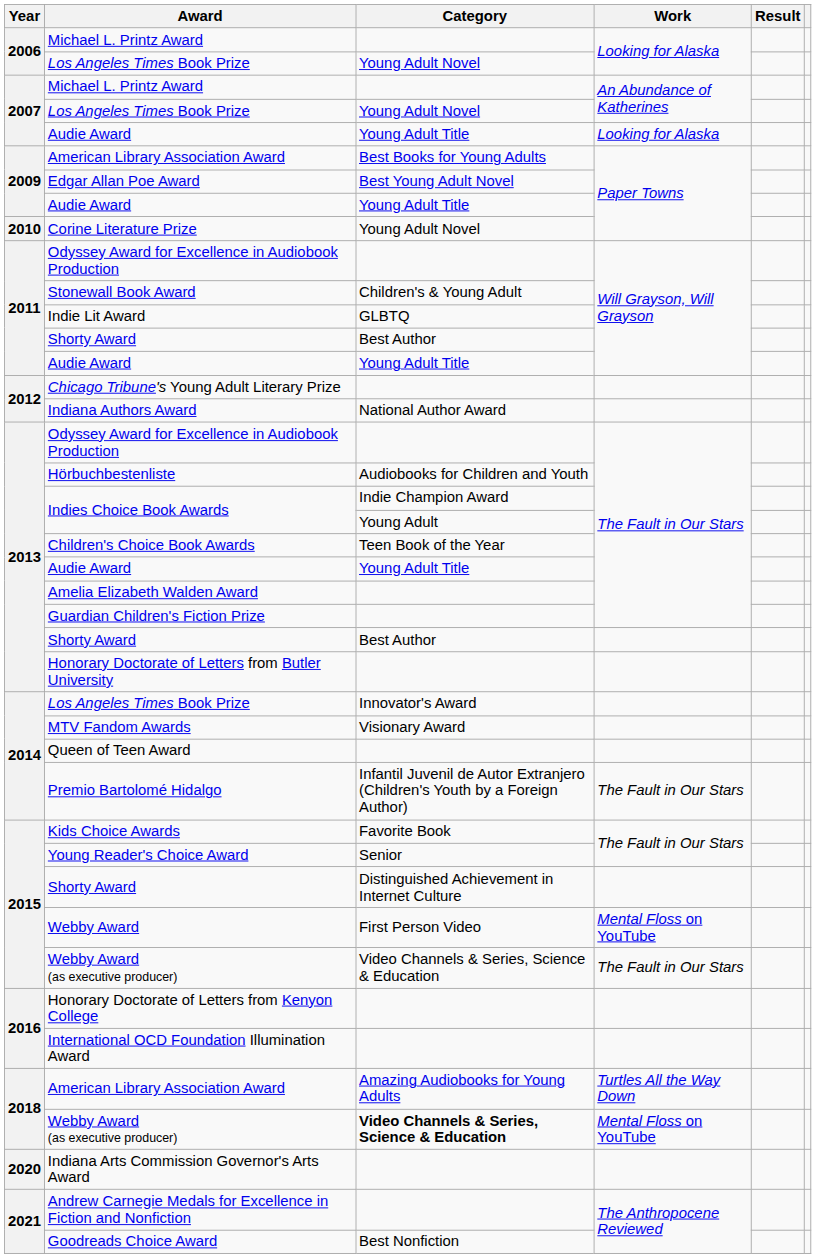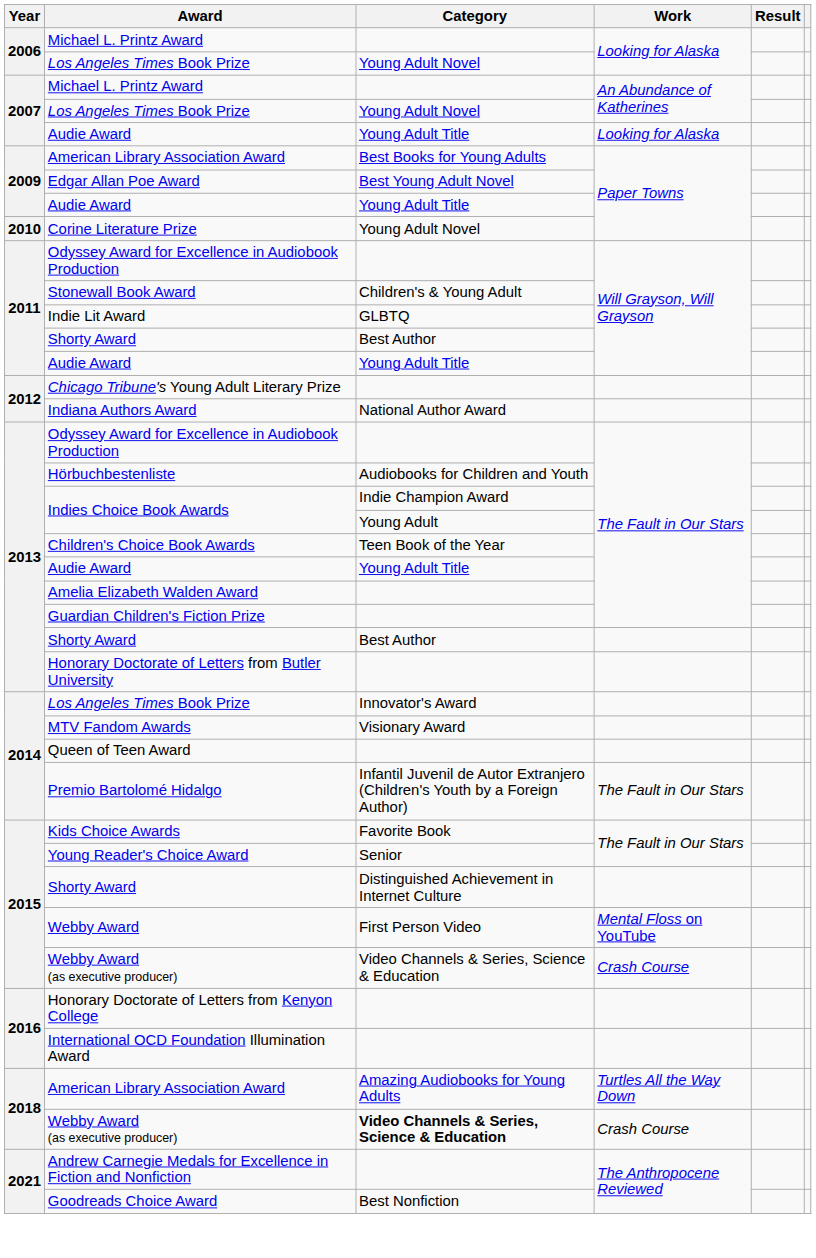 <table class="wikitable sortable">
 <tr>
 <th scope="col">Year</th>
 <th scope="col">Award</th>
 <th scope="col">Category</th>
 <th scope="col">Work</th>
 <th scope="col">Result</th>
 <th scope="col" class="unsortable"></th>
 </tr>
 <tr>
 <th rowspan="2">2006</th>
 <td><a href='#'>Michael L. Printz Award</a></td>
 <td></td>
 <td rowspan="2"><em><a href='#'>Looking for Alaska</a></em></td>
 <td></td>
 <td></td>
 </tr>
 <tr>
 <td><a href='#'><em>Los Angeles Times</em> Book Prize</a></td>
 <td><a href='#'>Young Adult Novel</a></td>
 <td></td>
 <td></td>
 </tr>
 <tr>
 <th rowspan="3">2007</th>
 <td><a href='#'>Michael L. Printz Award</a></td>
 <td></td>
 <td rowspan="2"><em><a href='#'>An Abundance of Katherines</a></em></td>
 <td></td>
 <td></td>
 </tr>
 <tr>
 <td><a href='#'><em>Los Angeles Times</em> Book Prize</a></td>
 <td><a href='#'>Young Adult Novel</a></td>
 <td></td>
 <td></td>
 </tr>
 <tr>
 <td><a href='#'>Audie Award</a></td>
 <td><a href='#'>Young Adult Title</a></td>
 <td><em><a href='#'>Looking for Alaska</a></em></td>
 <td></td>
 <td></td>
 </tr>
 <tr>
 <th rowspan="3">2009</th>
 <td><a href='#'>American Library Association Award</a></td>
 <td><a href='#'>Best Books for Young Adults</a></td>
 <td rowspan="4"><em><a href='#'>Paper Towns</a></em></td>
 <td></td>
 <td></td>
 </tr>
 <tr>
 <td><a href='#'>Edgar Allan Poe Award</a></td>
 <td><a href='#'>Best Young Adult Novel</a></td>
 <td></td>
 <td></td>
 </tr>
 <tr>
 <td><a href='#'>Audie Award</a></td>
 <td><a href='#'>Young Adult Title</a></td>
 <td></td>
 <td></td>
 </tr>
 <tr>
 <th>2010</th>
 <td><a href='#'>Corine Literature Prize</a></td>
 <td>Young Adult Novel</td>
 <td></td>
 <td></td>
 </tr>
 <tr>
 <th rowspan="5">2011</th>
 <td><a href='#'>Odyssey Award for Excellence in Audiobook Production</a></td>
 <td></td>
 <td rowspan="5"><em><a href='#'>Will Grayson, Will Grayson</a></em></td>
 <td></td>
 <td></td>
 </tr>
 <tr>
 <td><a href='#'>Stonewall Book Award</a></td>
 <td>Children's & Young Adult</td>
 <td></td>
 <td></td>
 </tr>
 <tr>
 <td>Indie Lit Award</td>
 <td>GLBTQ</td>
 <td></td>
 <td></td>
 </tr>
 <tr>
 <td><a href='#'>Shorty Award</a></td>
 <td>Best Author</td>
 <td></td>
 <td></td>
 </tr>
 <tr>
 <td><a href='#'>Audie Award</a></td>
 <td><a href='#'>Young Adult Title</a></td>
 <td></td>
 <td></td>
 </tr>
 <tr>
 <th rowspan="2">2012</th>
 <td><em><a href='#'>Chicago Tribune</a>'s</em> Young Adult Literary Prize</td>
 <td></td>
 <td></td>
 <td></td>
 <td></td>
 </tr>
 <tr>
 <td><a href='#'>Indiana Authors Award</a></td>
 <td>National Author Award</td>
 <td></td>
 <td></td>
 <td></td>
 </tr>
 <tr>
 <th rowspan="10">2013</th>
 <td><a href='#'>Odyssey Award for Excellence in Audiobook Production</a></td>
 <td></td>
 <td rowspan="8"><em><a href='#'>The Fault in Our Stars</a></em></td>
 <td></td>
 <td></td>
 </tr>
 <tr>
 <td><a href='#'>Hörbuchbestenliste</a></td>
 <td>Audiobooks for Children and Youth</td>
 <td></td>
 <td></td>
 </tr>
 <tr>
 <td rowspan="2"><a href='#'>Indies Choice Book Awards</a></td>
 <td>Indie Champion Award</td>
 <td></td>
 <td></td>
 </tr>
 <tr>
 <td>Young Adult</td>
 <td></td>
 <td></td>
 </tr>
 <tr>
 <td><a href='#'>Children's Choice Book Awards</a></td>
 <td>Teen Book of the Year</td>
 <td></td>
 <td></td>
 </tr>
 <tr>
 <td><a href='#'>Audie Award</a></td>
 <td><a href='#'>Young Adult Title</a></td>
 <td></td>
 <td></td>
 </tr>
 <tr>
 <td><a href='#'>Amelia Elizabeth Walden Award</a></td>
 <td></td>
 <td></td>
 <td></td>
 </tr>
 <tr>
 <td><a href='#'>Guardian Children's Fiction Prize</a></td>
 <td></td>
 <td></td>
 <td></td>
 </tr>
 <tr>
 <td><a href='#'>Shorty Award</a></td>
 <td>Best Author</td>
 <td></td>
 <td></td>
 <td></td>
 </tr>
 <tr>
 <td><a href='#'>Honorary Doctorate of Letters</a> from <a href='#'>Butler University</a></td>
 <td></td>
 <td></td>
 <td></td>
 <td></td>
 </tr>
 <tr>
 <th rowspan="4">2014</th>
 <td><a href='#'><em>Los Angeles Times</em> Book Prize</a></td>
 <td>Innovator's Award</td>
 <td></td>
 <td></td>
 <td></td>
 </tr>
 <tr>
 <td><a href='#'>MTV Fandom Awards</a></td>
 <td>Visionary Award</td>
 <td></td>
 <td></td>
 <td></td>
 </tr>
 <tr>
 <td>Queen of Teen Award</td>
 <td></td>
 <td></td>
 <td></td>
 <td></td>
 </tr>
 <tr>
 <td><a href='#'>Premio Bartolomé Hidalgo</a></td>
 <td>Infantil Juvenil de Autor Extranjero <br>(Children's Youth by a Foreign Author)</td>
 <td><em>The Fault in Our Stars</em></td>
 <td></td>
 <td></td>
 </tr>
 <tr>
 <th rowspan="5">2015</th>
 <td><a href='#'>Kids Choice Awards</a></td>
 <td>Favorite Book</td>
 <td rowspan="2"><em>The Fault in Our Stars</em></td>
 <td></td>
 <td></td>
 </tr>
 <tr>
 <td><a href='#'>Young Reader's Choice Award</a></td>
 <td>Senior</td>
 <td></td>
 <td></td>
 </tr>
 <tr>
 <td><a href='#'>Shorty Award</a></td>
 <td>Distinguished Achievement in Internet Culture</td>
 <td></td>
 <td></td>
 <td></td>
 </tr>
 <tr>
 <td><a href='#'>Webby Award</a></td>
 <td>First Person Video</td>
 <td><a href='#'><em>Mental Floss</em> on YouTube</a></td>
 <td></td>
 <td></td>
 </tr>
 <tr>
 <td><a href='#'>Webby Award</a><br><small>(as executive producer)</small></td>
 <td>Video Channels & Series, Science & Education</td>
-<td><em>The Fault in Our Stars</em></td>
+<td><em><a href='#'>Crash Course</a></em></td>
 <td></td>
 <td></td>
 </tr>
 <tr>
 <th rowspan="2">2016</th>
 <td>Honorary Doctorate of Letters from <a href='#'>Kenyon College</a></td>
 <td></td>
 <td></td>
 <td></td>
 <td></td>
 </tr>
 <tr>
 <td><a href='#'>International OCD Foundation</a> Illumination Award</td>
 <td></td>
 <td></td>
 <td></td>
 <td></td>
 </tr>
 <tr>
 <th rowspan="2">2018</th>
 <td><a href='#'>American Library Association Award</a></td>
 <td><a href='#'>Amazing Audiobooks for Young Adults</a></td>
 <td><em><a href='#'>Turtles All the Way Down</a></em></td>
 <td></td>
 <td></td>
 </tr>
 <tr>
 <td><a href='#'>Webby Award</a><br><small>(as executive producer)</small></td>
 <td><strong>Video Channels & Series, Science & Education</strong></td>
-<td><a href='#'><em>Mental Floss</em> on YouTube</a></td>
-<td></td>
-<td></td>
-</tr>
-<tr>
-<th>2020</th>
-<td>Indiana Arts Commission Governor's Arts Award</td>
-<td></td>
-<td></td>
+<td><em>Crash Course</em></td>
 <td></td>
 <td></td>
 </tr>
 <tr>
 <th rowspan="2">2021</th>
 <td><a href='#'>Andrew Carnegie Medals for Excellence in Fiction and Nonfiction</a></td>
 <td></td>
 <td rowspan="2"><em><a href='#'>The Anthropocene Reviewed</a></em></td>
 <td></td>
 <td></td>
 </tr>
 <tr>
 <td><a href='#'>Goodreads Choice Award</a></td>
 <td>Best Nonfiction</td>
 <td></td>
 <td></td>
 </tr>
 </table>
